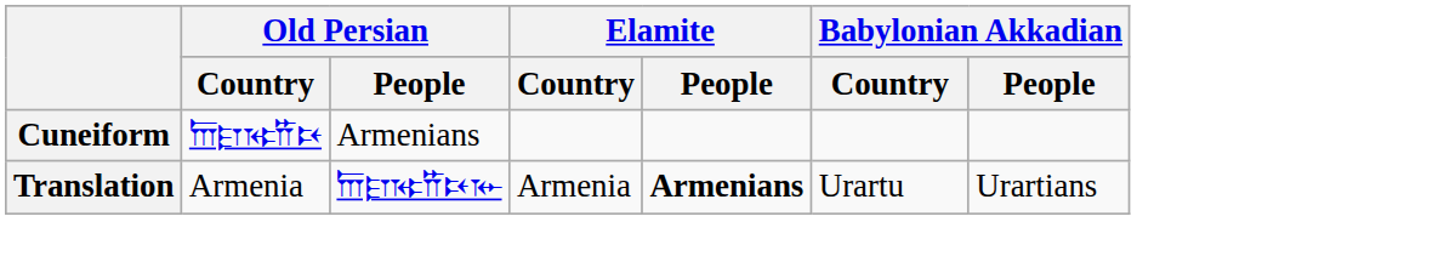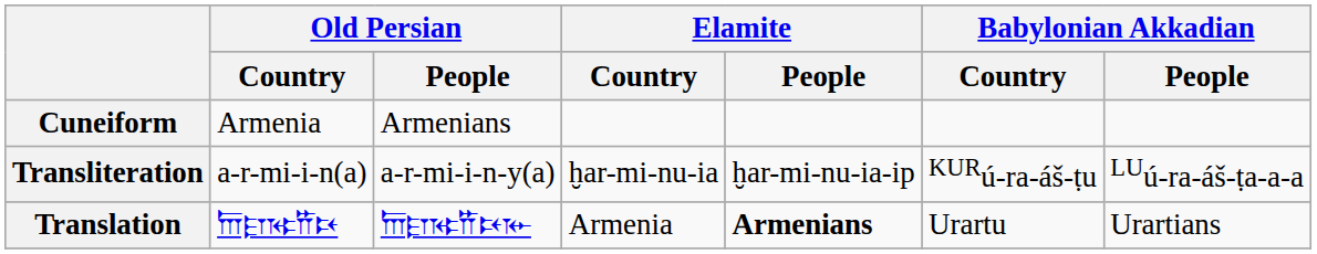 <table class="wikitable">
 <tr>
 <th rowspan="2"></th>
 <th colspan="2"><a href='#'>Old Persian</a></th>
 <th colspan="2"><a href='#'>Elamite</a></th>
 <th colspan="2"><a href='#'>Babylonian Akkadian</a></th>
 </tr>
 <tr>
 <th>Country</th>
 <th>People</th>
 <th>Country</th>
 <th>People</th>
 <th>Country</th>
 <th>People</th>
 </tr>
 <tr>
 <th>Cuneiform</th>
-<td><a href='#'>𐎠𐎼𐎷𐎡𐎴</a></td>
+<td>Armenia</td>
 <td>Armenians</td>
 <td></td>
 <td></td>
 <td></td>
 <td></td>
 </tr>
 <tr>
+<th>Transliteration</th>
+<td>a-r-mi-i-n(a)</td>
+<td>a-r-mi-i-n-y(a)</td>
+<td>ḫar-mi-nu-ia</td>
+<td>ḫar-mi-nu-ia-ip</td>
+<td><sup>KUR</sup>ú-ra-áš-ṭu</td>
+<td><sup>LU</sup>ú-ra-áš-ṭa-a-a</td>
+</tr>
+<tr>
 <th>Translation</th>
-<td>Armenia</td>
+<td><a href='#'>𐎠𐎼𐎷𐎡𐎴</a></td>
 <td><a href='#'>𐎠𐎼𐎷𐎡𐎴𐎹</a></td>
 <td>Armenia</td>
 <td><strong>Armenians</strong></td>
 <td>Urartu</td>
 <td>Urartians</td>
 </tr>
 </table>
